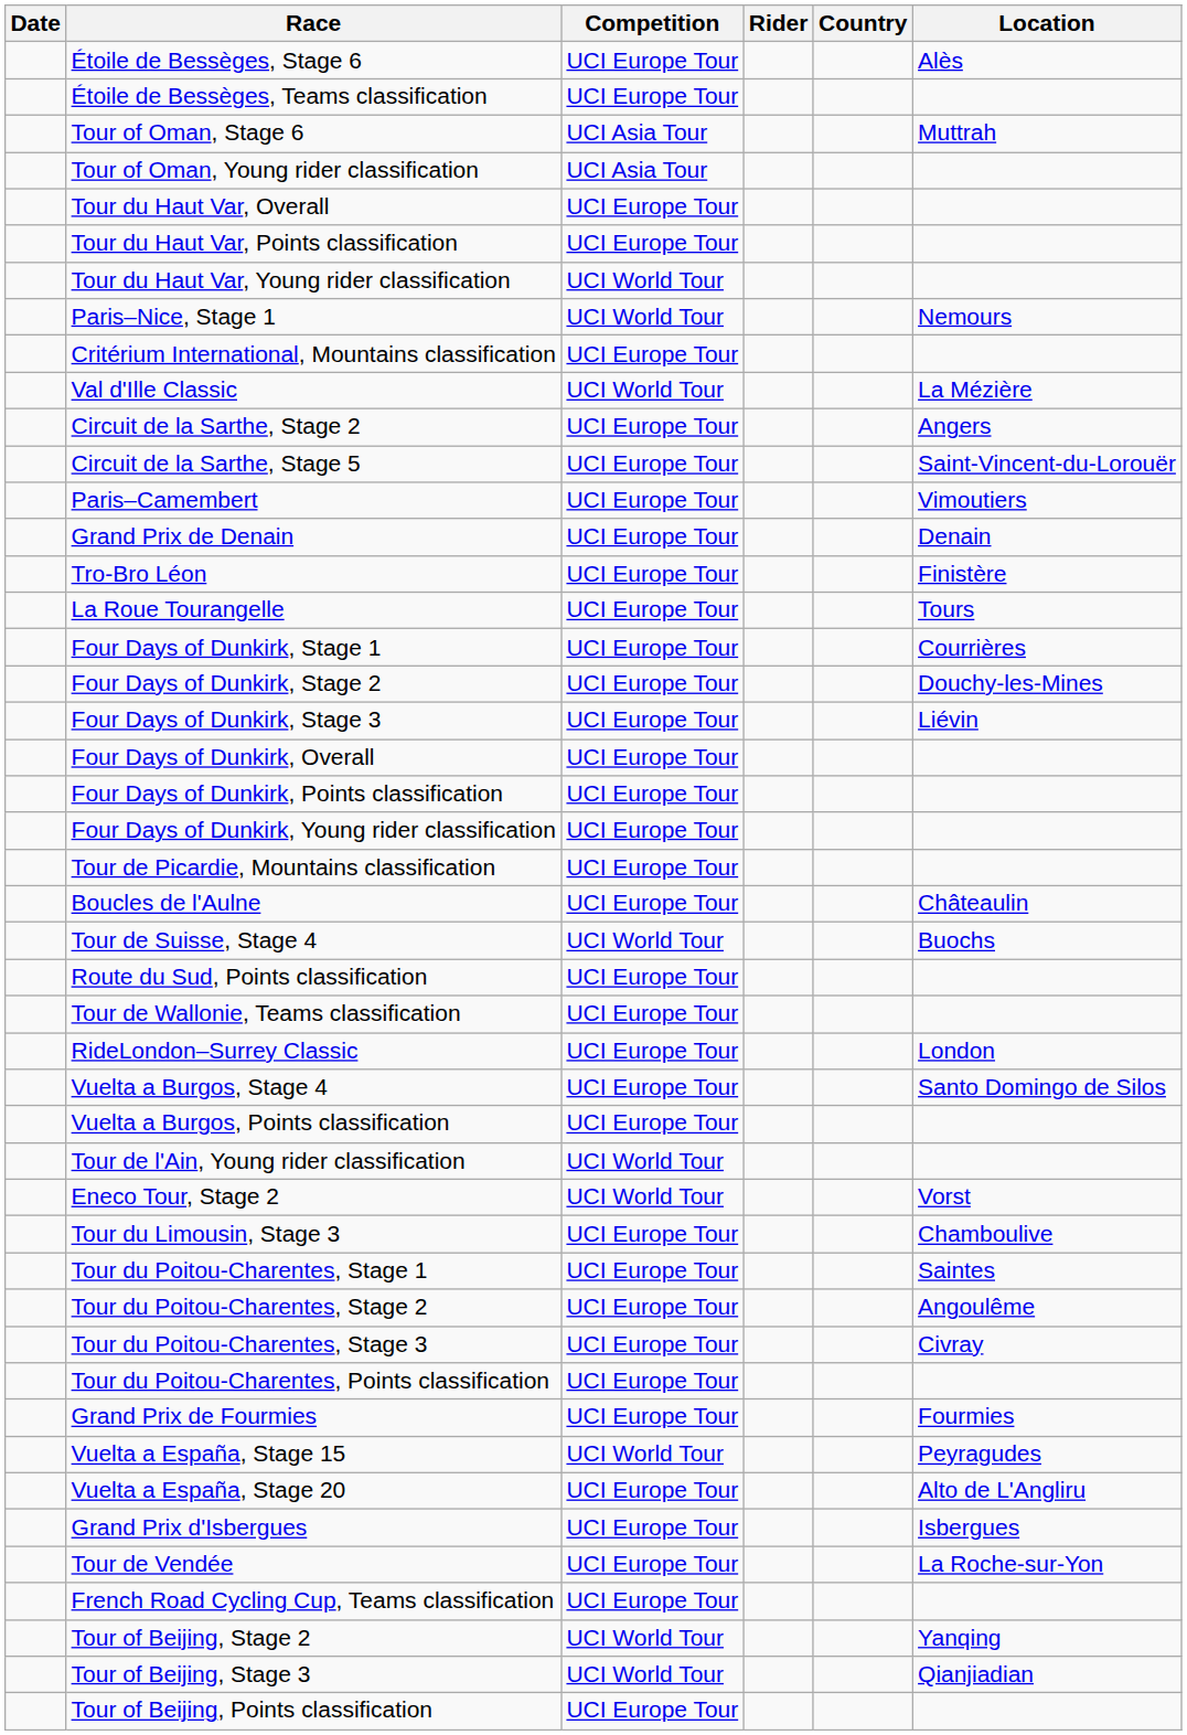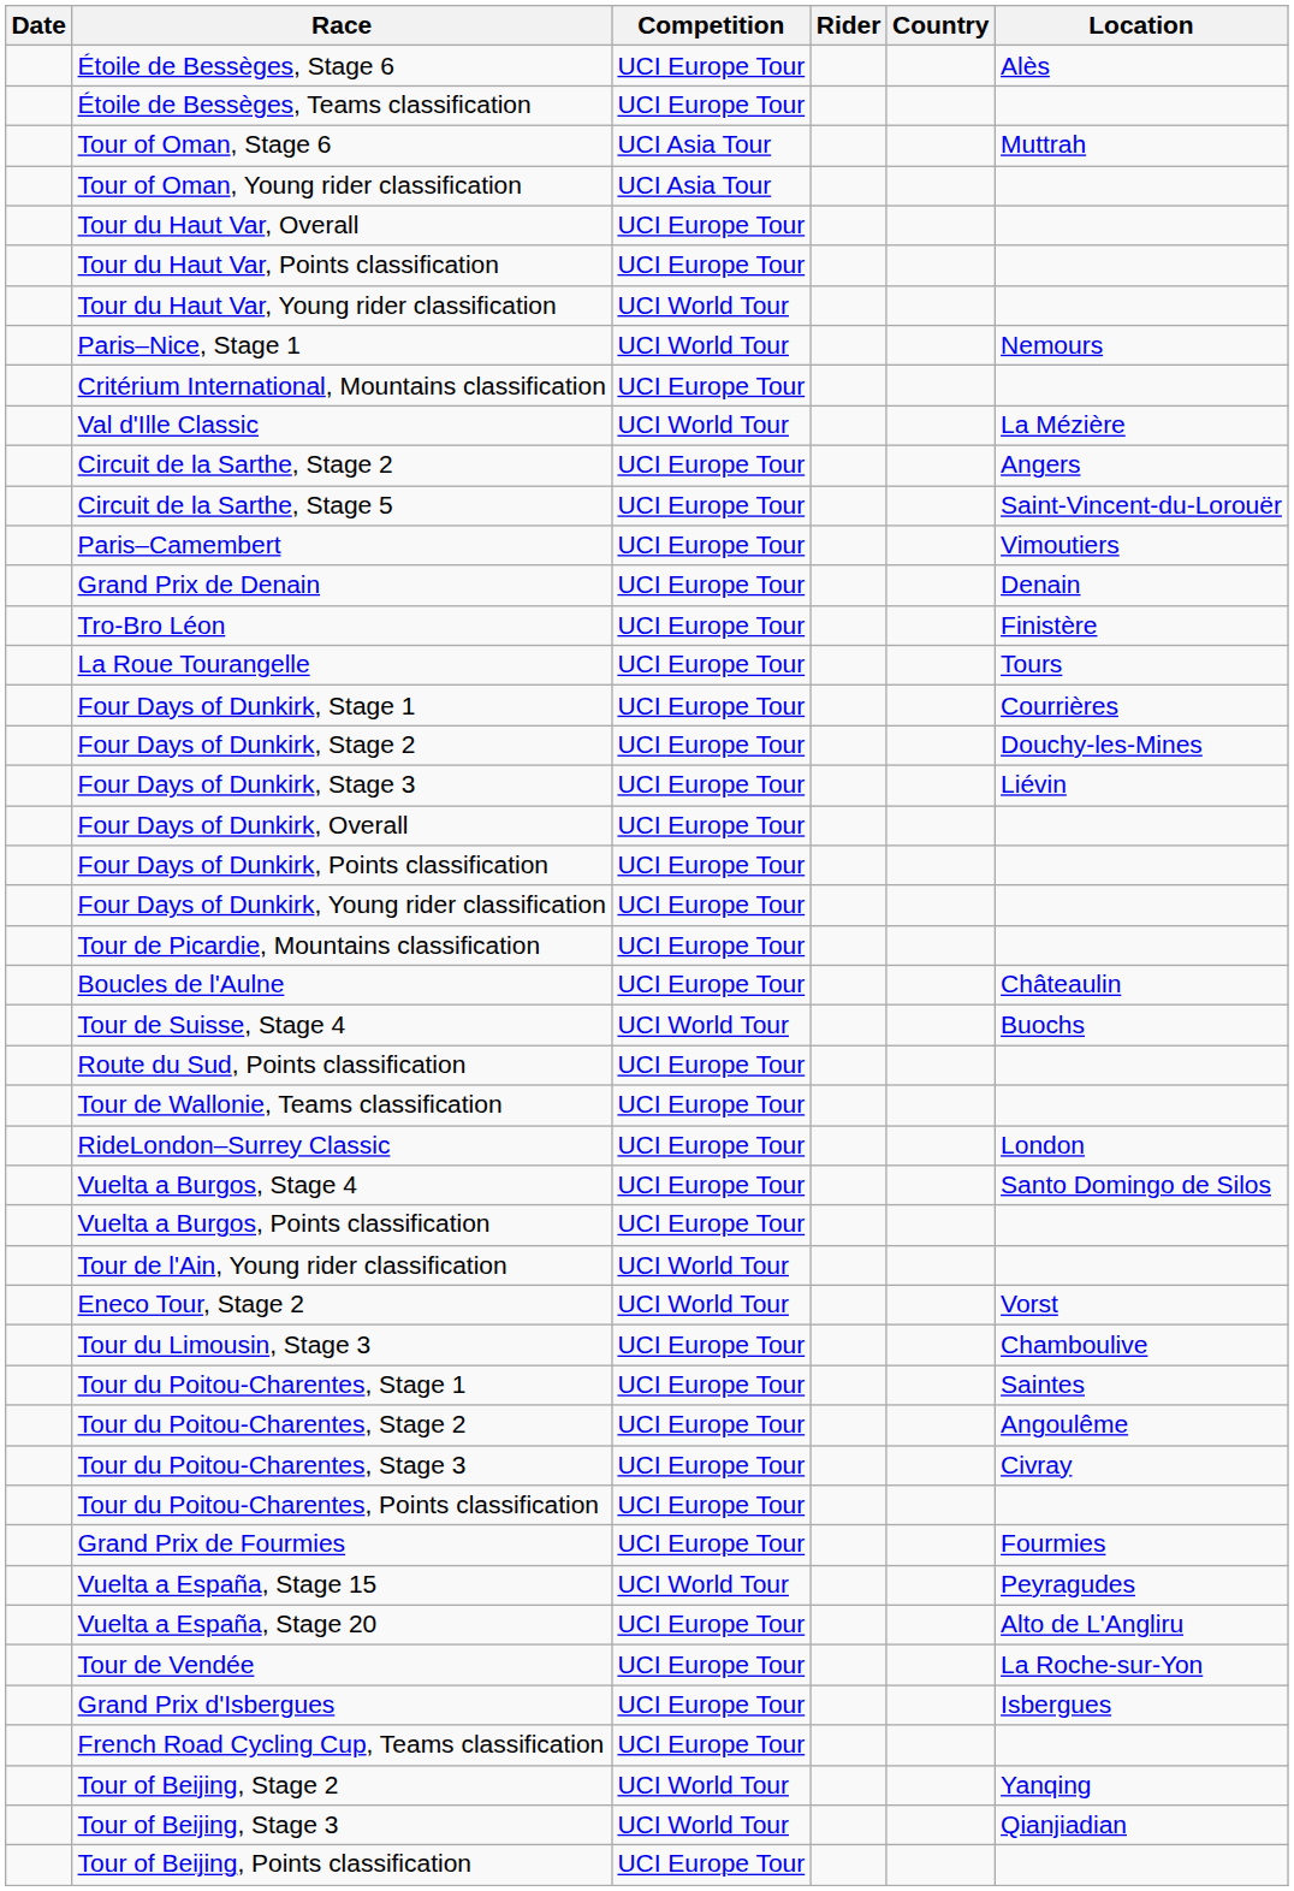 <table class="wikitable sortable">
 <tr>
 <th>Date</th>
 <th>Race</th>
 <th>Competition</th>
 <th>Rider</th>
 <th>Country</th>
 <th>Location</th>
 </tr>
 <tr>
 <td></td>
 <td><a href='#'>Étoile de Bessèges</a>, Stage 6</td>
 <td><a href='#'>UCI Europe Tour</a></td>
 <td></td>
 <td></td>
 <td><a href='#'>Alès</a></td>
 </tr>
 <tr>
 <td></td>
 <td><a href='#'>Étoile de Bessèges</a>, Teams classification</td>
 <td><a href='#'>UCI Europe Tour</a></td>
 <td align="center"></td>
 <td></td>
 <td></td>
 </tr>
 <tr>
 <td></td>
 <td><a href='#'>Tour of Oman</a>, Stage 6</td>
 <td><a href='#'>UCI Asia Tour</a></td>
 <td></td>
 <td></td>
 <td><a href='#'>Muttrah</a></td>
 </tr>
 <tr>
 <td></td>
 <td><a href='#'>Tour of Oman</a>, Young rider classification</td>
 <td><a href='#'>UCI Asia Tour</a></td>
 <td></td>
 <td></td>
 <td></td>
 </tr>
 <tr>
 <td></td>
 <td><a href='#'>Tour du Haut Var</a>, Overall</td>
 <td><a href='#'>UCI Europe Tour</a></td>
 <td></td>
 <td></td>
 <td></td>
 </tr>
 <tr>
 <td></td>
 <td><a href='#'>Tour du Haut Var</a>, Points classification</td>
 <td><a href='#'>UCI Europe Tour</a></td>
 <td></td>
 <td></td>
 <td></td>
 </tr>
 <tr>
 <td></td>
 <td><a href='#'>Tour du Haut Var</a>, Young rider classification</td>
 <td><a href='#'>UCI World Tour</a></td>
 <td></td>
 <td></td>
 <td></td>
 </tr>
 <tr>
 <td></td>
 <td><a href='#'>Paris–Nice</a>, Stage 1</td>
 <td><a href='#'>UCI World Tour</a></td>
 <td></td>
 <td></td>
 <td><a href='#'>Nemours</a></td>
 </tr>
 <tr>
 <td></td>
 <td><a href='#'>Critérium International</a>, Mountains classification</td>
 <td><a href='#'>UCI Europe Tour</a></td>
 <td></td>
 <td></td>
 <td></td>
 </tr>
 <tr>
 <td></td>
 <td><a href='#'>Val d'Ille Classic</a></td>
 <td><a href='#'>UCI World Tour</a></td>
 <td></td>
 <td></td>
 <td><a href='#'>La Mézière</a></td>
 </tr>
 <tr>
 <td></td>
 <td><a href='#'>Circuit de la Sarthe</a>, Stage 2</td>
 <td><a href='#'>UCI Europe Tour</a></td>
 <td></td>
 <td></td>
 <td><a href='#'>Angers</a></td>
 </tr>
 <tr>
 <td></td>
 <td><a href='#'>Circuit de la Sarthe</a>, Stage 5</td>
 <td><a href='#'>UCI Europe Tour</a></td>
 <td></td>
 <td></td>
 <td><a href='#'>Saint-Vincent-du-Lorouër</a></td>
 </tr>
 <tr>
 <td></td>
 <td><a href='#'>Paris–Camembert</a></td>
 <td><a href='#'>UCI Europe Tour</a></td>
 <td></td>
 <td></td>
 <td><a href='#'>Vimoutiers</a></td>
 </tr>
 <tr>
 <td></td>
 <td><a href='#'>Grand Prix de Denain</a></td>
 <td><a href='#'>UCI Europe Tour</a></td>
 <td></td>
 <td></td>
 <td><a href='#'>Denain</a></td>
 </tr>
 <tr>
 <td></td>
 <td><a href='#'>Tro-Bro Léon</a></td>
 <td><a href='#'>UCI Europe Tour</a></td>
 <td></td>
 <td></td>
 <td><a href='#'>Finistère</a></td>
 </tr>
 <tr>
 <td></td>
 <td><a href='#'>La Roue Tourangelle</a></td>
 <td><a href='#'>UCI Europe Tour</a></td>
 <td></td>
 <td></td>
 <td><a href='#'>Tours</a></td>
 </tr>
 <tr>
 <td></td>
 <td><a href='#'>Four Days of Dunkirk</a>, Stage 1</td>
 <td><a href='#'>UCI Europe Tour</a></td>
 <td></td>
 <td></td>
 <td><a href='#'>Courrières</a></td>
 </tr>
 <tr>
 <td></td>
 <td><a href='#'>Four Days of Dunkirk</a>, Stage 2</td>
 <td><a href='#'>UCI Europe Tour</a></td>
 <td></td>
 <td></td>
 <td><a href='#'>Douchy-les-Mines</a></td>
 </tr>
 <tr>
 <td></td>
 <td><a href='#'>Four Days of Dunkirk</a>, Stage 3</td>
 <td><a href='#'>UCI Europe Tour</a></td>
 <td></td>
 <td></td>
 <td><a href='#'>Liévin</a></td>
 </tr>
 <tr>
 <td></td>
 <td><a href='#'>Four Days of Dunkirk</a>, Overall</td>
 <td><a href='#'>UCI Europe Tour</a></td>
 <td></td>
 <td></td>
 <td></td>
 </tr>
 <tr>
 <td></td>
 <td><a href='#'>Four Days of Dunkirk</a>, Points classification</td>
 <td><a href='#'>UCI Europe Tour</a></td>
 <td></td>
 <td></td>
 <td></td>
 </tr>
 <tr>
 <td></td>
 <td><a href='#'>Four Days of Dunkirk</a>, Young rider classification</td>
 <td><a href='#'>UCI Europe Tour</a></td>
 <td></td>
 <td></td>
 <td></td>
 </tr>
 <tr>
 <td></td>
 <td><a href='#'>Tour de Picardie</a>, Mountains classification</td>
 <td><a href='#'>UCI Europe Tour</a></td>
 <td></td>
 <td></td>
 <td></td>
 </tr>
 <tr>
 <td></td>
 <td><a href='#'>Boucles de l'Aulne</a></td>
 <td><a href='#'>UCI Europe Tour</a></td>
 <td></td>
 <td></td>
 <td><a href='#'>Châteaulin</a></td>
 </tr>
 <tr>
 <td></td>
 <td><a href='#'>Tour de Suisse</a>, Stage 4</td>
 <td><a href='#'>UCI World Tour</a></td>
 <td></td>
 <td></td>
 <td><a href='#'>Buochs</a></td>
 </tr>
 <tr>
 <td></td>
 <td><a href='#'>Route du Sud</a>, Points classification</td>
 <td><a href='#'>UCI Europe Tour</a></td>
 <td></td>
 <td></td>
 <td></td>
 </tr>
 <tr>
 <td></td>
 <td><a href='#'>Tour de Wallonie</a>, Teams classification</td>
 <td><a href='#'>UCI Europe Tour</a></td>
 <td align="center"></td>
 <td></td>
 <td></td>
 </tr>
 <tr>
 <td></td>
 <td><a href='#'>RideLondon–Surrey Classic</a></td>
 <td><a href='#'>UCI Europe Tour</a></td>
 <td></td>
 <td></td>
 <td><a href='#'>London</a></td>
 </tr>
 <tr>
 <td></td>
 <td><a href='#'>Vuelta a Burgos</a>, Stage 4</td>
 <td><a href='#'>UCI Europe Tour</a></td>
 <td></td>
 <td></td>
 <td><a href='#'>Santo Domingo de Silos</a></td>
 </tr>
 <tr>
 <td></td>
 <td><a href='#'>Vuelta a Burgos</a>, Points classification</td>
 <td><a href='#'>UCI Europe Tour</a></td>
 <td></td>
 <td></td>
 <td></td>
 </tr>
 <tr>
 <td></td>
 <td><a href='#'>Tour de l'Ain</a>, Young rider classification</td>
 <td><a href='#'>UCI World Tour</a></td>
 <td></td>
 <td></td>
 <td></td>
 </tr>
 <tr>
 <td></td>
 <td><a href='#'>Eneco Tour</a>, Stage 2</td>
 <td><a href='#'>UCI World Tour</a></td>
 <td></td>
 <td></td>
 <td><a href='#'>Vorst</a></td>
 </tr>
 <tr>
 <td></td>
 <td><a href='#'>Tour du Limousin</a>, Stage 3</td>
 <td><a href='#'>UCI Europe Tour</a></td>
 <td></td>
 <td></td>
 <td><a href='#'>Chamboulive</a></td>
 </tr>
 <tr>
 <td></td>
 <td><a href='#'>Tour du Poitou-Charentes</a>, Stage 1</td>
 <td><a href='#'>UCI Europe Tour</a></td>
 <td></td>
 <td></td>
 <td><a href='#'>Saintes</a></td>
 </tr>
 <tr>
 <td></td>
 <td><a href='#'>Tour du Poitou-Charentes</a>, Stage 2</td>
 <td><a href='#'>UCI Europe Tour</a></td>
 <td></td>
 <td></td>
 <td><a href='#'>Angoulême</a></td>
 </tr>
 <tr>
 <td></td>
 <td><a href='#'>Tour du Poitou-Charentes</a>, Stage 3</td>
 <td><a href='#'>UCI Europe Tour</a></td>
 <td></td>
 <td></td>
 <td><a href='#'>Civray</a></td>
 </tr>
 <tr>
 <td></td>
 <td><a href='#'>Tour du Poitou-Charentes</a>, Points classification</td>
 <td><a href='#'>UCI Europe Tour</a></td>
 <td></td>
 <td></td>
 <td></td>
 </tr>
 <tr>
 <td></td>
 <td><a href='#'>Grand Prix de Fourmies</a></td>
 <td><a href='#'>UCI Europe Tour</a></td>
 <td></td>
 <td></td>
 <td><a href='#'>Fourmies</a></td>
 </tr>
 <tr>
 <td></td>
 <td><a href='#'>Vuelta a España</a>, Stage 15</td>
 <td><a href='#'>UCI World Tour</a></td>
 <td></td>
 <td></td>
 <td><a href='#'>Peyragudes</a></td>
 </tr>
 <tr>
 <td></td>
 <td><a href='#'>Vuelta a España</a>, Stage 20</td>
 <td><a href='#'>UCI Europe Tour</a></td>
 <td></td>
 <td></td>
 <td><a href='#'>Alto de L'Angliru</a></td>
 </tr>
 <tr>
 <td></td>
+<td><a href='#'>Tour de Vendée</a></td>
+<td><a href='#'>UCI Europe Tour</a></td>
+<td></td>
+<td></td>
+<td><a href='#'>La Roche-sur-Yon</a></td>
+</tr>
+<tr>
+<td></td>
 <td><a href='#'>Grand Prix d'Isbergues</a></td>
 <td><a href='#'>UCI Europe Tour</a></td>
 <td></td>
 <td></td>
 <td><a href='#'>Isbergues</a></td>
-</tr>
-<tr>
-<td></td>
-<td><a href='#'>Tour de Vendée</a></td>
-<td><a href='#'>UCI Europe Tour</a></td>
-<td></td>
-<td></td>
-<td><a href='#'>La Roche-sur-Yon</a></td>
 </tr>
 <tr>
 <td></td>
 <td><a href='#'>French Road Cycling Cup</a>, Teams classification</td>
 <td><a href='#'>UCI Europe Tour</a></td>
 <td align="center"></td>
 <td></td>
 <td></td>
 </tr>
 <tr>
 <td></td>
 <td><a href='#'>Tour of Beijing</a>, Stage 2</td>
 <td><a href='#'>UCI World Tour</a></td>
 <td></td>
 <td></td>
 <td><a href='#'>Yanqing</a></td>
 </tr>
 <tr>
 <td></td>
 <td><a href='#'>Tour of Beijing</a>, Stage 3</td>
 <td><a href='#'>UCI World Tour</a></td>
 <td></td>
 <td></td>
 <td><a href='#'>Qianjiadian</a></td>
 </tr>
 <tr>
 <td></td>
 <td><a href='#'>Tour of Beijing</a>, Points classification</td>
 <td><a href='#'>UCI Europe Tour</a></td>
 <td></td>
 <td></td>
 <td></td>
 </tr>
 </table>
